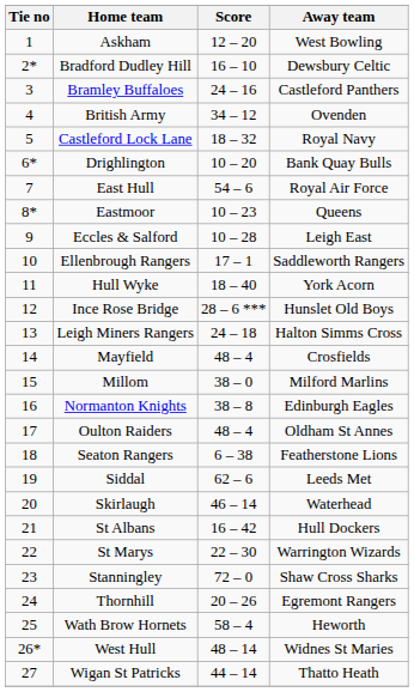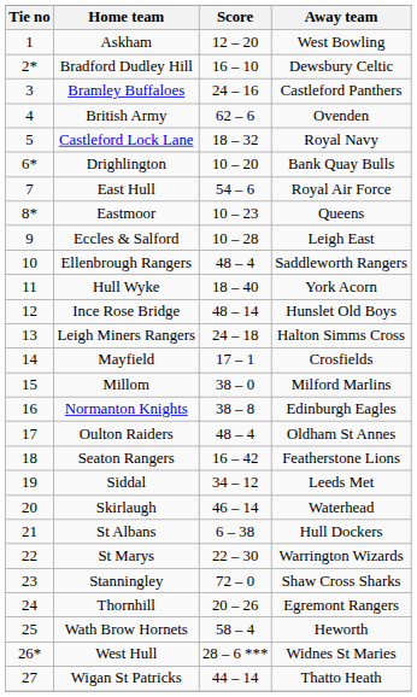 <table class="wikitable" style="text-align: center">
 <tr>
 </tr>
 <tr>
 <th>Tie no</th>
 <th>Home team</th>
 <th>Score</th>
 <th>Away team</th>
 </tr>
 <tr>
 <td>1</td>
 <td>Askham</td>
 <td>12 – 20</td>
 <td>West Bowling</td>
 </tr>
 <tr>
 <td>2*</td>
 <td>Bradford Dudley Hill</td>
 <td>16 – 10</td>
 <td>Dewsbury Celtic</td>
 </tr>
 <tr>
 <td>3</td>
 <td><a href='#'>Bramley Buffaloes</a></td>
 <td>24 – 16</td>
 <td>Castleford Panthers</td>
 </tr>
 <tr>
 <td>4</td>
 <td>British Army</td>
-<td>34 – 12</td>
+<td>62 – 6</td>
 <td>Ovenden</td>
 </tr>
 <tr>
 <td>5</td>
 <td><a href='#'>Castleford Lock Lane</a></td>
 <td>18 – 32</td>
 <td>Royal Navy</td>
 </tr>
 <tr>
 <td>6*</td>
 <td>Drighlington</td>
 <td>10 – 20</td>
 <td>Bank Quay Bulls</td>
 </tr>
 <tr>
 <td>7</td>
 <td>East Hull</td>
 <td>54 – 6</td>
 <td>Royal Air Force</td>
 </tr>
 <tr>
 <td>8*</td>
 <td>Eastmoor</td>
 <td>10 – 23</td>
 <td>Queens</td>
 </tr>
 <tr>
 <td>9</td>
 <td>Eccles & Salford</td>
 <td>10 – 28</td>
 <td>Leigh East</td>
 </tr>
 <tr>
 <td>10</td>
 <td>Ellenbrough Rangers</td>
-<td>17 – 1</td>
+<td>48 – 4</td>
 <td>Saddleworth Rangers</td>
 </tr>
 <tr>
 <td>11</td>
 <td>Hull Wyke</td>
 <td>18 – 40</td>
 <td>York Acorn</td>
 </tr>
 <tr>
 <td>12</td>
 <td>Ince Rose Bridge</td>
-<td>28 – 6 ***</td>
+<td>48 – 14</td>
 <td>Hunslet Old Boys</td>
 </tr>
 <tr>
 <td>13</td>
 <td>Leigh Miners Rangers</td>
 <td>24 – 18</td>
 <td>Halton Simms Cross</td>
 </tr>
 <tr>
 <td>14</td>
 <td>Mayfield</td>
-<td>48 – 4</td>
+<td>17 – 1</td>
 <td>Crosfields</td>
 </tr>
 <tr>
 <td>15</td>
 <td>Millom</td>
 <td>38 – 0</td>
 <td>Milford Marlins</td>
 </tr>
 <tr>
 <td>16</td>
 <td><a href='#'>Normanton Knights</a></td>
 <td>38 – 8</td>
 <td>Edinburgh Eagles</td>
 </tr>
 <tr>
 <td>17</td>
 <td>Oulton Raiders</td>
 <td>48 – 4</td>
 <td>Oldham St Annes</td>
 </tr>
 <tr>
 <td>18</td>
 <td>Seaton Rangers</td>
-<td>6 – 38</td>
+<td>16 – 42</td>
 <td>Featherstone Lions</td>
 </tr>
 <tr>
 <td>19</td>
 <td>Siddal</td>
-<td>62 – 6</td>
+<td>34 – 12</td>
 <td>Leeds Met</td>
 </tr>
 <tr>
 <td>20</td>
 <td>Skirlaugh</td>
 <td>46 – 14</td>
 <td>Waterhead</td>
 </tr>
 <tr>
 <td>21</td>
 <td>St Albans</td>
-<td>16 – 42</td>
+<td>6 – 38</td>
 <td>Hull Dockers</td>
 </tr>
 <tr>
 <td>22</td>
 <td>St Marys</td>
 <td>22 – 30</td>
 <td>Warrington Wizards</td>
 </tr>
 <tr>
 <td>23</td>
 <td>Stanningley</td>
 <td>72 – 0</td>
 <td>Shaw Cross Sharks</td>
 </tr>
 <tr>
 <td>24</td>
 <td>Thornhill</td>
 <td>20 – 26</td>
 <td>Egremont Rangers</td>
 </tr>
 <tr>
 <td>25</td>
 <td>Wath Brow Hornets</td>
 <td>58 – 4</td>
 <td>Heworth</td>
 </tr>
 <tr>
 <td>26*</td>
 <td>West Hull</td>
-<td>48 – 14</td>
+<td>28 – 6 ***</td>
 <td>Widnes St Maries</td>
 </tr>
 <tr>
 <td>27</td>
 <td>Wigan St Patricks</td>
 <td>44 – 14</td>
 <td>Thatto Heath</td>
 </tr>
 <tr>
 </tr>
 </table>
